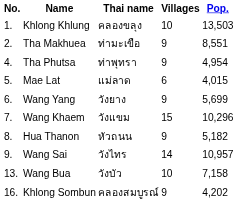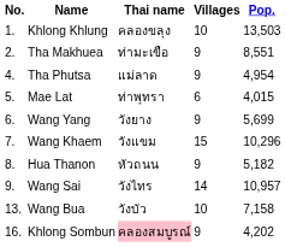 <table>
 <tr>
 <th>No.</th>
 <th>Name</th>
 <th>Thai name</th>
 <th>Villages</th>
 <th><a href='#'>Pop.</a></th>
 </tr>
 <tr>
 <td>1.</td>
 <td>Khlong Khlung</td>
 <td>คลองขลุง</td>
 <td>10</td>
 <td>13,503</td>
 <td></td>
 </tr>
 <tr>
 <td>2.</td>
 <td>Tha Makhuea</td>
 <td>ท่ามะเขือ</td>
 <td>9</td>
 <td>8,551</td>
 <td></td>
 </tr>
 <tr>
 <td>4.</td>
 <td>Tha Phutsa</td>
-<td>ท่าพุทรา</td>
+<td>แม่ลาด</td>
 <td>9</td>
 <td>4,954</td>
 <td></td>
 </tr>
 <tr>
 <td>5.</td>
 <td>Mae Lat</td>
-<td>แม่ลาด</td>
+<td>ท่าพุทรา</td>
 <td>6</td>
 <td>4,015</td>
 <td></td>
 </tr>
 <tr>
 <td>6.</td>
 <td>Wang Yang</td>
 <td>วังยาง</td>
 <td>9</td>
 <td>5,699</td>
 <td></td>
 </tr>
 <tr>
 <td>7.</td>
 <td>Wang Khaem</td>
 <td>วังแขม</td>
 <td>15</td>
 <td>10,296</td>
 <td></td>
 </tr>
 <tr>
 <td>8.</td>
 <td>Hua Thanon</td>
 <td>หัวถนน</td>
 <td>9</td>
 <td>5,182</td>
 <td></td>
 </tr>
 <tr>
 <td>9.</td>
 <td>Wang Sai</td>
 <td>วังไทร</td>
 <td>14</td>
 <td>10,957</td>
 <td></td>
 </tr>
 <tr>
 <td>13.</td>
 <td>Wang Bua</td>
 <td>วังบัว</td>
 <td>10</td>
 <td>7,158</td>
 <td></td>
 </tr>
 <tr>
 <td>16.</td>
 <td>Khlong Sombun</td>
-<td>คลองสมบูรณ์</td>
+<td style="background: pink;">คลองสมบูรณ์</td>
 <td>9</td>
 <td>4,202</td>
 <td></td>
 </tr>
 </table>
